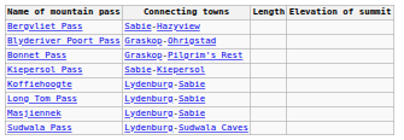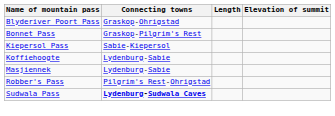 <table class="wikitable sortable" style="font-size: 95%;">
 <tr>
 <th>Name of mountain pass</th>
 <th>Connecting towns</th>
 <th>Length</th>
 <th>Elevation of summit</th>
-</tr>
-<tr>
-<td><a href='#'>Bergvliet Pass</a></td>
-<td><a href='#'>Sabie</a>-<a href='#'>Hazyview</a></td>
-<td></td>
-<td></td>
 </tr>
 <tr>
 <td><a href='#'>Blyderiver Poort Pass</a></td>
 <td><a href='#'>Graskop</a>-<a href='#'>Ohrigstad</a></td>
 <td></td>
 <td></td>
 </tr>
 <tr>
 <td><a href='#'>Bonnet Pass</a></td>
 <td><a href='#'>Graskop</a>-<a href='#'>Pilgrim's Rest</a></td>
 <td></td>
 <td></td>
 </tr>
 <tr>
 <td><a href='#'>Kiepersol Pass</a></td>
 <td><a href='#'>Sabie</a>-<a href='#'>Kiepersol</a></td>
 <td></td>
 <td></td>
 </tr>
 <tr>
 <td><a href='#'>Koffiehoogte</a></td>
 <td><a href='#'>Lydenburg</a>-<a href='#'>Sabie</a></td>
 <td></td>
 <td></td>
 </tr>
 <tr>
-<td><a href='#'>Long Tom Pass</a></td>
-<td><a href='#'>Lydenburg</a>-<a href='#'>Sabie</a></td>
-<td></td>
-<td></td>
-</tr>
-<tr>
 <td><a href='#'>Masjiennek</a></td>
 <td><a href='#'>Lydenburg</a>-<a href='#'>Sabie</a></td>
 <td></td>
 <td></td>
 </tr>
 <tr>
+<td><a href='#'>Robber's Pass</a></td>
+<td><a href='#'>Pilgrim's Rest</a>-<a href='#'>Ohrigstad</a></td>
+<td></td>
+<td></td>
+</tr>
+<tr>
 <td><a href='#'>Sudwala Pass</a></td>
-<td><a href='#'>Lydenburg</a>-<a href='#'>Sudwala Caves</a></td>
+<td><strong><a href='#'>Lydenburg</a>-<a href='#'>Sudwala Caves</a></strong></td>
 <td></td>
 <td></td>
 </tr>
 </table>
